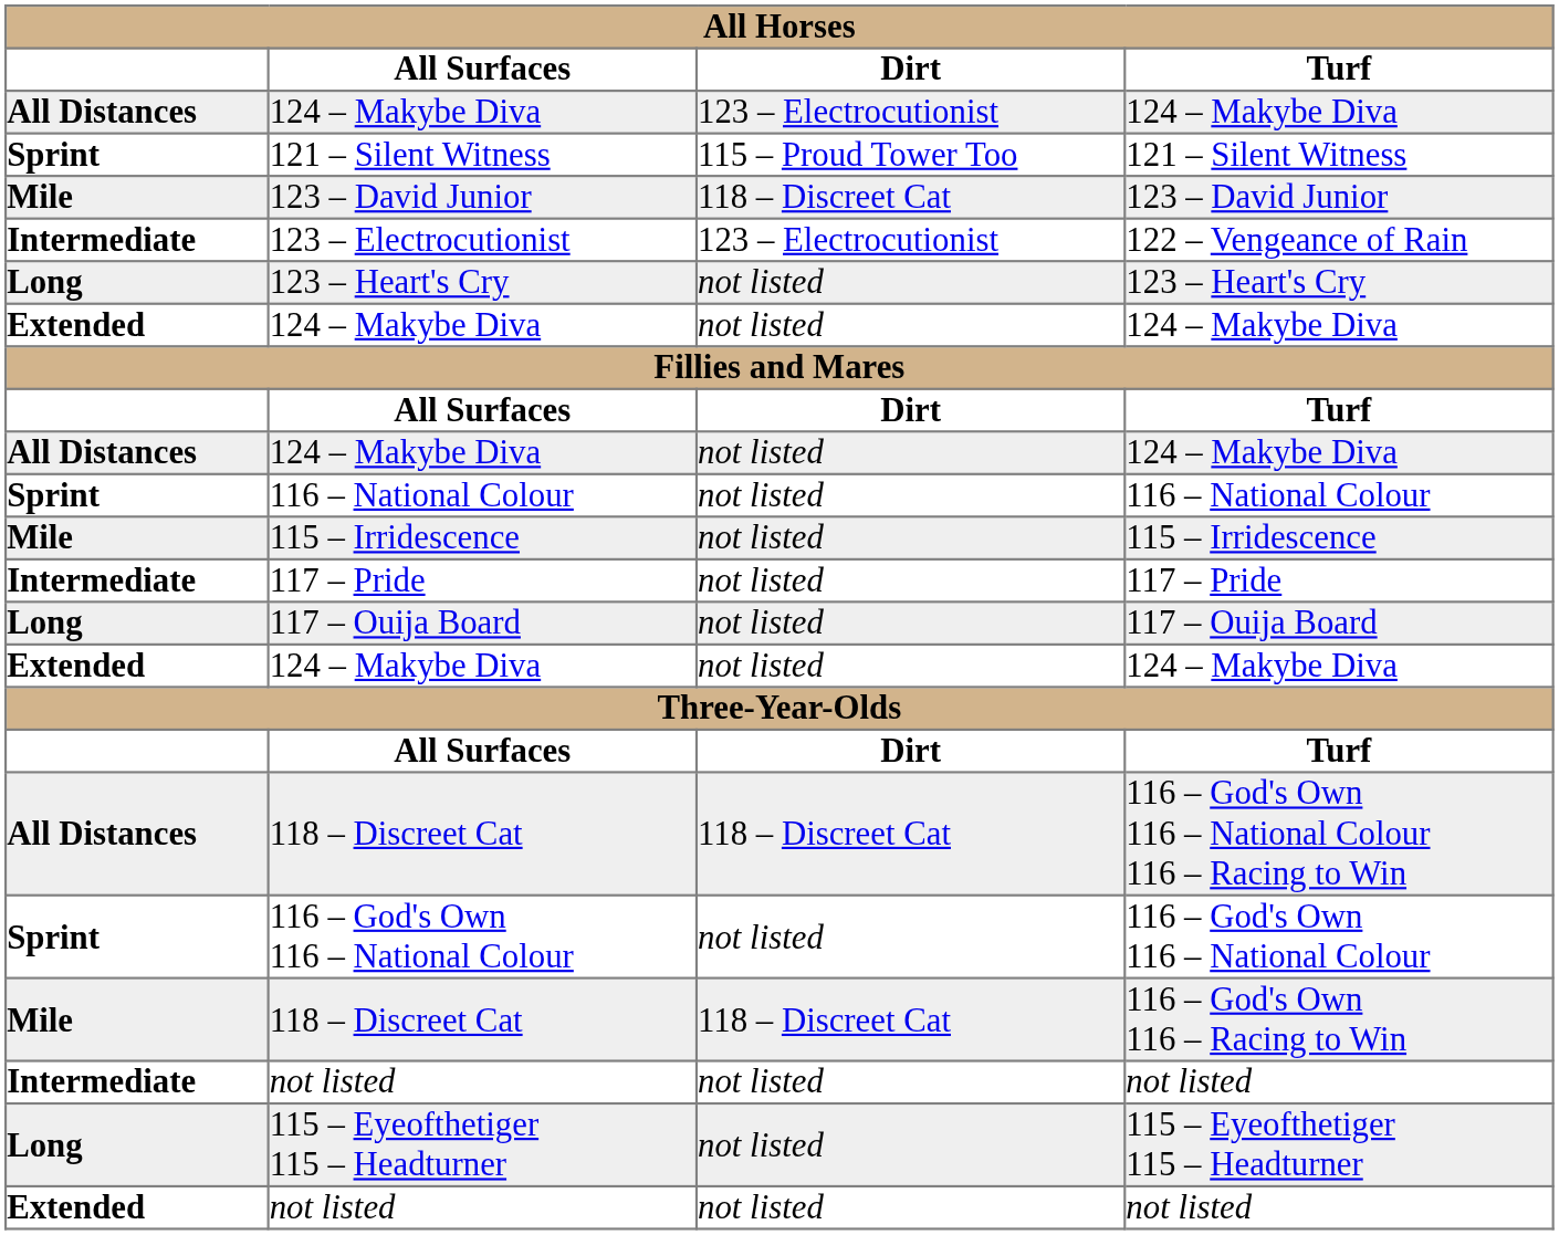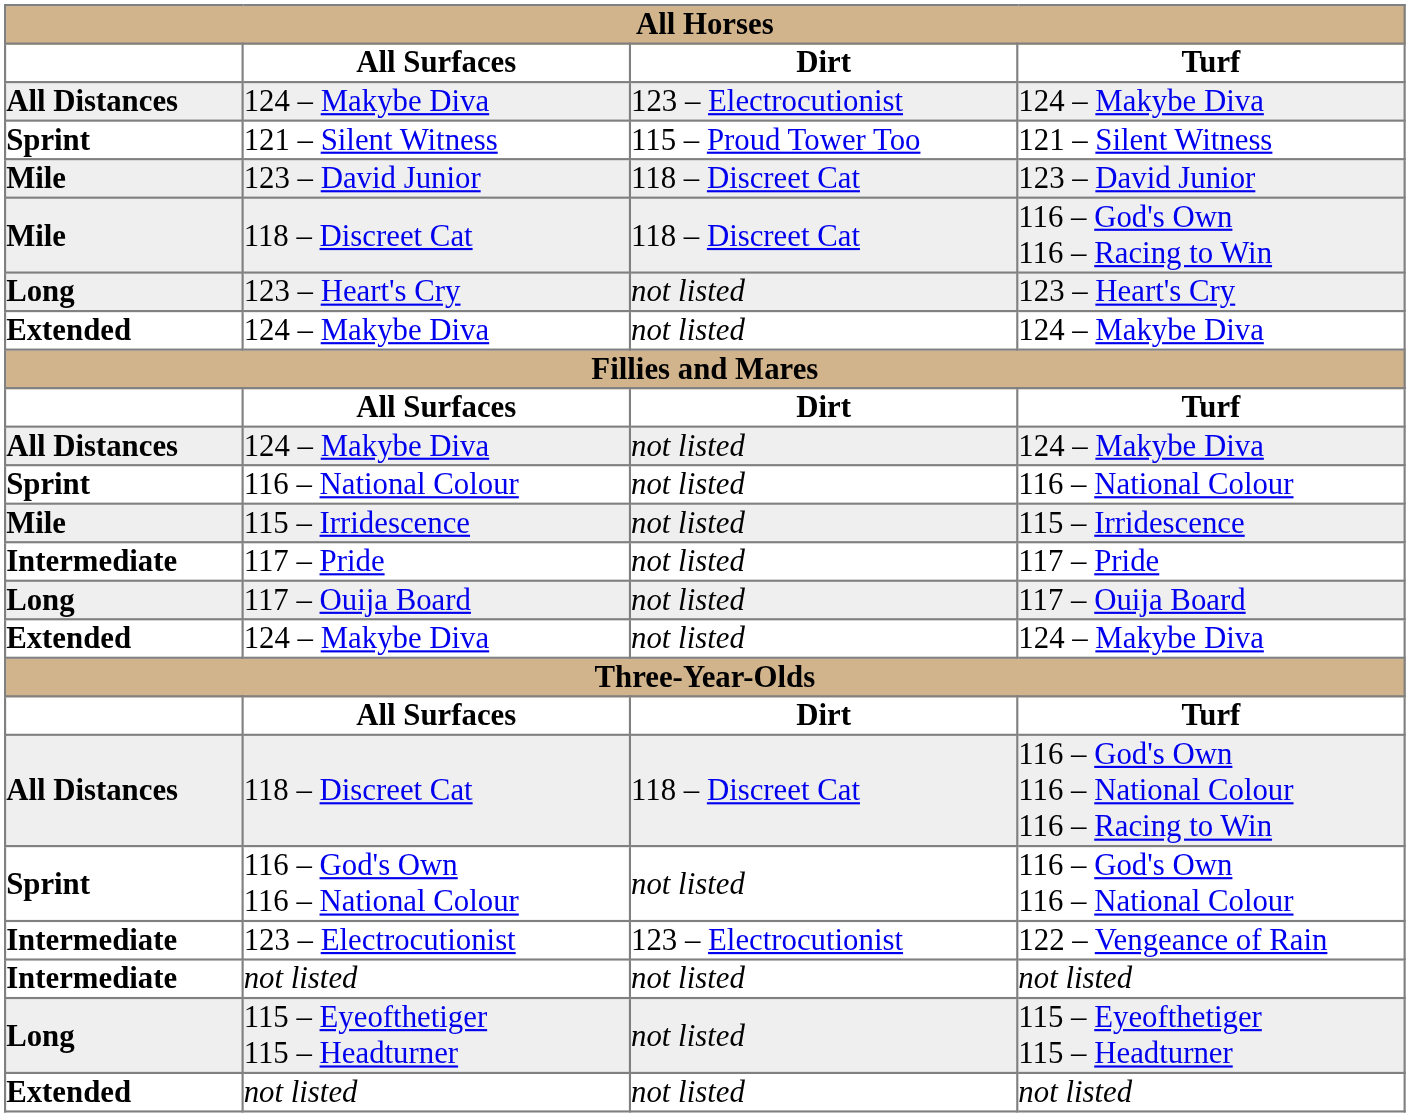 <table border="1" cellpadding="0" style="border-collapse: collapse; font-size:90%">
 <tr align="center">
 <td bgcolor="#D2B48C" colspan="4"><strong>All Horses</strong></td>
 </tr>
 <tr>
 <th width="110px"></th>
 <th width="180px">All Surfaces</th>
 <th width="180px">Dirt</th>
 <th width="180px">Turf</th>
 </tr>
 <tr bgcolor="#EFEFEF">
 <td><strong>All Distances</strong></td>
 <td>124 – <a href='#'>Makybe Diva</a></td>
 <td>123 – <a href='#'>Electrocutionist</a></td>
 <td>124 – <a href='#'>Makybe Diva</a></td>
 </tr>
 <tr>
 <td><strong>Sprint</strong></td>
 <td>121 – <a href='#'>Silent Witness</a></td>
 <td>115 – <a href='#'>Proud Tower Too</a></td>
 <td>121 – <a href='#'>Silent Witness</a></td>
 </tr>
 <tr bgcolor="#EFEFEF">
 <td><strong>Mile</strong></td>
 <td>123 – <a href='#'>David Junior</a></td>
 <td>118 – <a href='#'>Discreet Cat</a></td>
 <td>123 – <a href='#'>David Junior</a></td>
 </tr>
-<tr>
-<td><strong>Intermediate</strong></td>
-<td>123 – <a href='#'>Electrocutionist</a></td>
-<td>123 – <a href='#'>Electrocutionist</a></td>
-<td>122 – <a href='#'>Vengeance of Rain</a></td>
+<tr bgcolor="#EFEFEF">
+<td><strong>Mile</strong></td>
+<td>118 – <a href='#'>Discreet Cat</a></td>
+<td>118 – <a href='#'>Discreet Cat</a></td>
+<td>116 – <a href='#'>God's Own</a> <br> 116 – <a href='#'>Racing to Win</a></td>
 </tr>
 <tr bgcolor="#EFEFEF">
 <td><strong>Long</strong></td>
 <td>123 – <a href='#'>Heart's Cry</a></td>
 <td><em>not listed</em></td>
 <td>123 – <a href='#'>Heart's Cry</a></td>
 </tr>
 <tr>
 <td><strong>Extended</strong></td>
 <td>124 – <a href='#'>Makybe Diva</a></td>
 <td><em>not listed</em></td>
 <td>124 – <a href='#'>Makybe Diva</a></td>
 </tr>
 <tr align="center">
 <td bgcolor="#D2B48C" colspan="4"><strong>Fillies and Mares</strong></td>
 </tr>
 <tr>
 <th></th>
 <th>All Surfaces</th>
 <th>Dirt</th>
 <th>Turf</th>
 </tr>
 <tr bgcolor="#EFEFEF">
 <td><strong>All Distances</strong></td>
 <td>124 – <a href='#'>Makybe Diva</a></td>
 <td><em>not listed</em></td>
 <td>124 – <a href='#'>Makybe Diva</a></td>
 </tr>
 <tr>
 <td><strong>Sprint</strong></td>
 <td>116 – <a href='#'>National Colour</a></td>
 <td><em>not listed</em></td>
 <td>116 – <a href='#'>National Colour</a></td>
 </tr>
 <tr bgcolor="#EFEFEF">
 <td><strong>Mile</strong></td>
 <td>115 – <a href='#'>Irridescence</a></td>
 <td><em>not listed</em></td>
 <td>115 – <a href='#'>Irridescence</a></td>
 </tr>
 <tr>
 <td><strong>Intermediate</strong></td>
 <td>117 – <a href='#'>Pride</a></td>
 <td><em>not listed</em></td>
 <td>117 – <a href='#'>Pride</a></td>
 </tr>
 <tr bgcolor="#EFEFEF">
 <td><strong>Long</strong></td>
 <td>117 – <a href='#'>Ouija Board</a></td>
 <td><em>not listed</em></td>
 <td>117 – <a href='#'>Ouija Board</a></td>
 </tr>
 <tr>
 <td><strong>Extended</strong></td>
 <td>124 – <a href='#'>Makybe Diva</a></td>
 <td><em>not listed</em></td>
 <td>124 – <a href='#'>Makybe Diva</a></td>
 </tr>
 <tr align="center">
 <td bgcolor="#D2B48C" colspan="4"><strong>Three-Year-Olds</strong></td>
 </tr>
 <tr>
 <th></th>
 <th>All Surfaces</th>
 <th>Dirt</th>
 <th>Turf</th>
 </tr>
 <tr bgcolor="#EFEFEF">
 <td><strong>All Distances</strong></td>
 <td>118 – <a href='#'>Discreet Cat</a></td>
 <td>118 – <a href='#'>Discreet Cat</a></td>
 <td>116 – <a href='#'>God's Own</a> <br> 116 – <a href='#'>National Colour</a> <br> 116 – <a href='#'>Racing to Win</a></td>
 </tr>
 <tr>
 <td><strong>Sprint</strong></td>
 <td>116 – <a href='#'>God's Own</a> <br> 116 – <a href='#'>National Colour</a></td>
 <td><em>not listed</em></td>
 <td>116 – <a href='#'>God's Own</a> <br> 116 – <a href='#'>National Colour</a></td>
 </tr>
-<tr bgcolor="#EFEFEF">
-<td><strong>Mile</strong></td>
-<td>118 – <a href='#'>Discreet Cat</a></td>
-<td>118 – <a href='#'>Discreet Cat</a></td>
-<td>116 – <a href='#'>God's Own</a> <br> 116 – <a href='#'>Racing to Win</a></td>
+<tr>
+<td><strong>Intermediate</strong></td>
+<td>123 – <a href='#'>Electrocutionist</a></td>
+<td>123 – <a href='#'>Electrocutionist</a></td>
+<td>122 – <a href='#'>Vengeance of Rain</a></td>
 </tr>
 <tr>
 <td><strong>Intermediate</strong></td>
 <td><em>not listed</em></td>
 <td><em>not listed</em></td>
 <td><em>not listed</em></td>
 </tr>
 <tr bgcolor="#EFEFEF">
 <td><strong>Long</strong></td>
 <td>115 – <a href='#'>Eyeofthetiger</a> <br> 115 – <a href='#'>Headturner</a></td>
 <td><em>not listed</em></td>
 <td>115 – <a href='#'>Eyeofthetiger</a> <br> 115 – <a href='#'>Headturner</a></td>
 </tr>
 <tr>
 <td><strong>Extended</strong></td>
 <td><em>not listed</em></td>
 <td><em>not listed</em></td>
 <td><em>not listed</em></td>
 </tr>
 </table>
